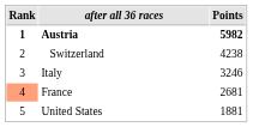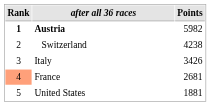 <table cellspacing="1" cellpadding="3" style="border:1px solid #AAAAAA;font-size:86%">
 <tr bgcolor="#E4E4E4">
 <th style="border-bottom:1px solid #AAAAAA" width=10>Rank</th>
 <th style="border-bottom:1px solid #AAAAAA" width=200><strong><em>after all 36 races</em></strong></th>
 <th style="border-bottom:1px solid #AAAAAA" width=20>Points</th>
 </tr>
 <tr>
 <td align="center"><strong>1</strong></td>
 <td> <strong>Austria </strong></td>
-<td align="right"><strong>5982</strong></td>
+<td align="right">5982</td>
 </tr>
 <tr>
 <td align="center">2</td>
 <td>   Switzerland</td>
 <td align="right">4238</td>
 </tr>
 <tr>
 <td align="center">3</td>
 <td> Italy</td>
-<td align="right">3246</td>
+<td align="right">3426</td>
 </tr>
 <tr>
 <td align="center" style="background: lightsalmon;">4</td>
 <td> France</td>
 <td align="right">2681</td>
 </tr>
 <tr>
 <td align="center">5</td>
 <td> United States</td>
 <td align="right">1881</td>
 </tr>
 </table>
